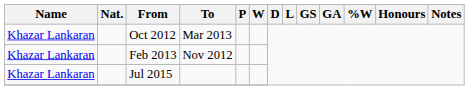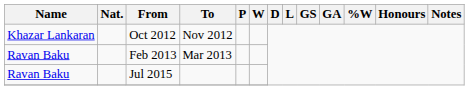 <table class="wikitable sortable" style="text-align: center">
 <tr>
 <th>Name</th>
 <th>Nat.</th>
 <th class="unsortable">From</th>
 <th class="unsortable">To</th>
 <th abbr="TOTAL OF MATCHES PLAYED">P</th>
 <th abbr="MATCHES WON">W</th>
 <th abbr="MATCHES DRAWN">D</th>
 <th abbr="MATCHES LOST">L</th>
 <th abbr="GOALS SCORED">GS</th>
 <th abbr="GOAL AGAINST">GA</th>
 <th abbr="PERCENTAGE OF MATCHES WON">%W</th>
 <th abbr="HONOURS">Honours</th>
 <th abbr="NOTES">Notes</th>
 </tr>
 <tr>
 <td align=left><a href='#'>Khazar Lankaran</a></td>
 <td align=left></td>
 <td align=left>Oct 2012</td>
+<td align=left>Nov 2012<br></td>
+<td></td>
+<td></td>
+</tr>
+<tr>
+<td align=left><a href='#'>Ravan Baku</a></td>
+<td align=left></td>
+<td align=left>Feb 2013</td>
 <td align=left>Mar 2013<br></td>
 <td></td>
 <td></td>
 </tr>
 <tr>
-<td align=left><a href='#'>Khazar Lankaran</a></td>
-<td align=left></td>
-<td align=left>Feb 2013</td>
-<td align=left>Nov 2012<br></td>
-<td></td>
-<td></td>
-</tr>
-<tr>
-<td align=left><a href='#'>Khazar Lankaran</a></td>
+<td align=left><a href='#'>Ravan Baku</a></td>
 <td align=left></td>
 <td align=left>Jul 2015</td>
 <td align=left><br></td>
 <td></td>
 <td></td>
 </tr>
 <tr>
 </tr>
 </table>
